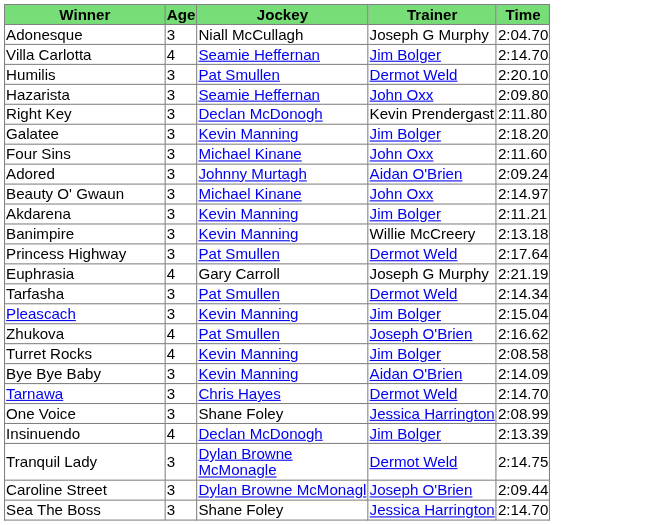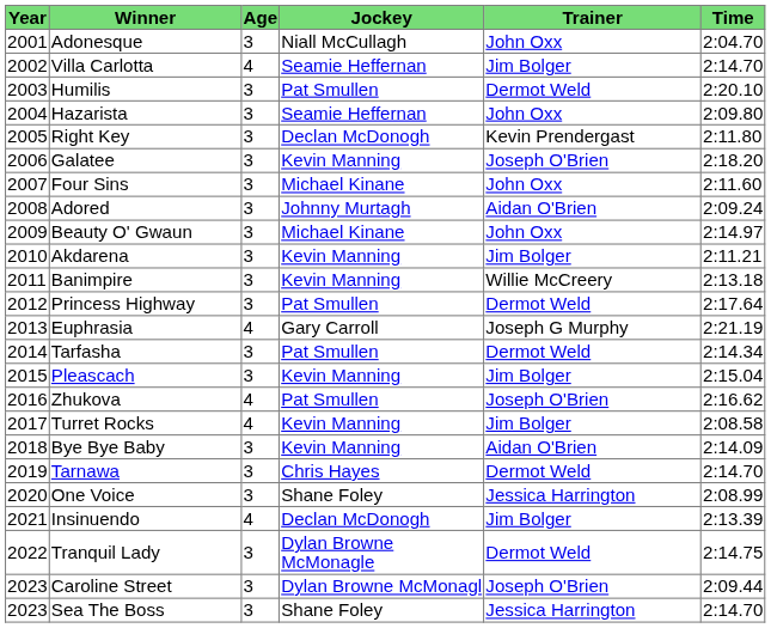 <table class = "sortable" | border="1" style="border-collapse: collapse; font-size:90%">
 <tr bgcolor="#77dd77" align="center">
+<th>Year</th>
 <th>Winner</th>
 <th>Age</th>
 <th>Jockey</th>
 <th>Trainer</th>
 <th>Time</th>
 </tr>
 <tr>
+<td>2001</td>
 <td width=150px>Adonesque</td>
 <td>3</td>
 <td width=160px>Niall McCullagh</td>
-<td>Joseph G Murphy</td>
+<td width=170px><a href='#'>John Oxx</a></td>
 <td>2:04.70</td>
 </tr>
 <tr>
+<td>2002</td>
 <td>Villa Carlotta</td>
 <td>4</td>
 <td><a href='#'>Seamie Heffernan</a></td>
 <td><a href='#'>Jim Bolger</a></td>
 <td>2:14.70</td>
 </tr>
 <tr>
+<td>2003</td>
 <td>Humilis</td>
 <td>3</td>
 <td><a href='#'>Pat Smullen</a></td>
 <td><a href='#'>Dermot Weld</a></td>
 <td>2:20.10</td>
 </tr>
 <tr>
+<td>2004</td>
 <td>Hazarista</td>
 <td>3</td>
 <td><a href='#'>Seamie Heffernan</a></td>
 <td><a href='#'>John Oxx</a></td>
 <td>2:09.80</td>
 </tr>
 <tr>
+<td>2005</td>
 <td>Right Key</td>
 <td>3</td>
 <td><a href='#'>Declan McDonogh</a></td>
 <td>Kevin Prendergast</td>
 <td>2:11.80</td>
 </tr>
 <tr>
+<td>2006</td>
 <td>Galatee</td>
 <td>3</td>
 <td><a href='#'>Kevin Manning</a></td>
-<td><a href='#'>Jim Bolger</a></td>
+<td><a href='#'>Joseph O'Brien</a></td>
 <td>2:18.20</td>
 </tr>
 <tr>
+<td>2007</td>
 <td>Four Sins</td>
 <td>3</td>
 <td><a href='#'>Michael Kinane</a></td>
 <td><a href='#'>John Oxx</a></td>
 <td>2:11.60</td>
 </tr>
 <tr>
+<td>2008</td>
 <td>Adored</td>
 <td>3</td>
 <td><a href='#'>Johnny Murtagh</a></td>
 <td><a href='#'>Aidan O'Brien</a></td>
 <td>2:09.24</td>
 </tr>
 <tr>
+<td>2009</td>
 <td>Beauty O' Gwaun</td>
 <td>3</td>
 <td><a href='#'>Michael Kinane</a></td>
 <td><a href='#'>John Oxx</a></td>
 <td>2:14.97</td>
 </tr>
 <tr>
+<td>2010</td>
 <td>Akdarena</td>
 <td>3</td>
 <td><a href='#'>Kevin Manning</a></td>
 <td><a href='#'>Jim Bolger</a></td>
 <td>2:11.21</td>
 </tr>
 <tr>
+<td>2011</td>
 <td>Banimpire</td>
 <td>3</td>
 <td><a href='#'>Kevin Manning</a></td>
 <td>Willie McCreery</td>
 <td>2:13.18</td>
 </tr>
 <tr>
+<td>2012</td>
 <td>Princess Highway</td>
 <td>3</td>
 <td><a href='#'>Pat Smullen</a></td>
 <td><a href='#'>Dermot Weld</a></td>
 <td>2:17.64</td>
 </tr>
 <tr>
+<td>2013</td>
 <td>Euphrasia</td>
 <td>4</td>
 <td>Gary Carroll</td>
 <td>Joseph G Murphy</td>
 <td>2:21.19</td>
 </tr>
 <tr>
+<td>2014</td>
 <td>Tarfasha</td>
 <td>3</td>
 <td><a href='#'>Pat Smullen</a></td>
 <td><a href='#'>Dermot Weld</a></td>
 <td>2:14.34</td>
 </tr>
 <tr>
+<td>2015</td>
 <td><a href='#'>Pleascach</a></td>
 <td>3</td>
 <td><a href='#'>Kevin Manning</a></td>
 <td><a href='#'>Jim Bolger</a></td>
 <td>2:15.04</td>
 </tr>
 <tr>
+<td>2016</td>
 <td>Zhukova</td>
 <td>4</td>
 <td><a href='#'>Pat Smullen</a></td>
 <td><a href='#'>Joseph O'Brien</a></td>
 <td>2:16.62</td>
 </tr>
 <tr>
+<td>2017</td>
 <td>Turret Rocks</td>
 <td>4</td>
 <td><a href='#'>Kevin Manning</a></td>
 <td><a href='#'>Jim Bolger</a></td>
 <td>2:08.58</td>
 </tr>
 <tr>
+<td>2018</td>
 <td>Bye Bye Baby</td>
 <td>3</td>
 <td><a href='#'>Kevin Manning</a></td>
 <td><a href='#'>Aidan O'Brien</a></td>
 <td>2:14.09</td>
 </tr>
 <tr>
+<td>2019</td>
 <td><a href='#'>Tarnawa</a></td>
 <td>3</td>
 <td><a href='#'>Chris Hayes</a></td>
 <td><a href='#'>Dermot Weld</a></td>
 <td>2:14.70</td>
 </tr>
 <tr>
+<td>2020</td>
 <td>One Voice</td>
 <td>3</td>
 <td>Shane Foley</td>
 <td><a href='#'>Jessica Harrington</a></td>
 <td>2:08.99</td>
 </tr>
 <tr>
+<td>2021</td>
 <td>Insinuendo</td>
 <td>4</td>
 <td><a href='#'>Declan McDonogh</a></td>
 <td><a href='#'>Jim Bolger</a></td>
 <td>2:13.39</td>
 </tr>
 <tr>
+<td>2022</td>
 <td>Tranquil Lady</td>
 <td>3</td>
 <td><a href='#'>Dylan Browne McMonagle</a></td>
 <td><a href='#'>Dermot Weld</a></td>
 <td>2:14.75</td>
 </tr>
 <tr>
+<td>2023</td>
 <td>Caroline Street</td>
 <td>3</td>
 <td><a href='#'>Dylan Browne McMonagl</a></td>
 <td><a href='#'>Joseph O'Brien</a></td>
 <td>2:09.44</td>
 </tr>
 <tr>
+<td>2023</td>
 <td>Sea The Boss</td>
 <td>3</td>
 <td>Shane Foley</td>
 <td><a href='#'>Jessica Harrington</a></td>
 <td>2:14.70</td>
 </tr>
 </table>
